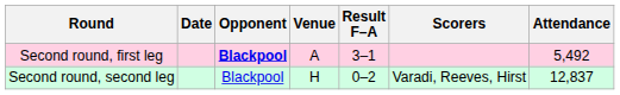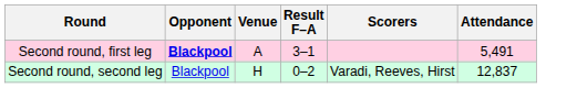 <table class="wikitable sortable" style="text-align:center;">
 <tr>
 <th>Round</th>
-<th>Date</th>
 <th>Opponent</th>
 <th>Venue</th>
 <th>Result<br>F–A</th>
 <th class=unsortable>Scorers</th>
 <th>Attendance</th>
 </tr>
 <tr bgcolor="#ffd0e3">
 <td>Second round, first leg</td>
-<td></td>
 <td><strong><a href='#'>Blackpool</a></strong></td>
 <td>A</td>
 <td>3–1 </td>
 <td></td>
-<td>5,492</td>
+<td>5,491</td>
 </tr>
 <tr bgcolor="#d0ffe3">
 <td>Second round, second leg</td>
-<td></td>
 <td><a href='#'>Blackpool</a></td>
 <td>H</td>
 <td>0–2</td>
 <td>Varadi, Reeves, Hirst</td>
 <td>12,837</td>
 </tr>
 </table>
